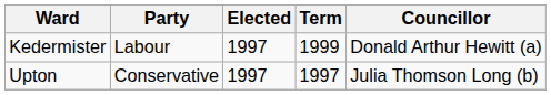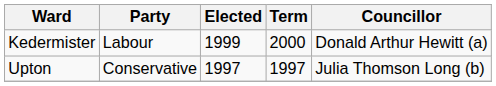 <table class="wikitable">
 <tr>
 <th>Ward</th>
 <th>Party</th>
 <th>Elected</th>
 <th>Term</th>
 <th>Councillor</th>
 </tr>
 <tr>
 <td>Kedermister</td>
 <td>Labour</td>
-<td>1997</td>
 <td>1999</td>
+<td>2000</td>
 <td>Donald Arthur Hewitt (a)</td>
 </tr>
 <tr>
 <td>Upton</td>
 <td>Conservative</td>
 <td>1997</td>
 <td>1997</td>
 <td>Julia Thomson Long (b)</td>
 </tr>
 <tr>
 </tr>
 </table>
